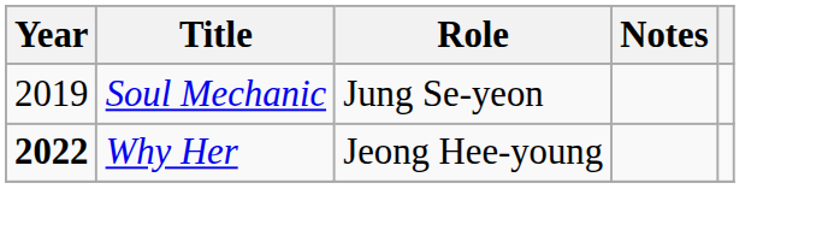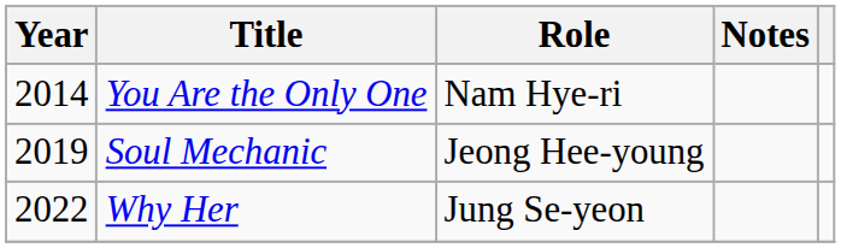 <table class="wikitable sortable plainrowheaders">
 <tr>
 <th scope="col">Year</th>
 <th scope="col">Title</th>
 <th scope="col">Role</th>
 <th scope="col">Notes</th>
 <th scope="col" class="unsortable"></th>
 </tr>
 <tr>
-<td>2019</td>
-<td><em><a href='#'>Soul Mechanic</a></em></td>
-<td>Jung Se-yeon</td>
+<td>2014</td>
+<td><em><a href='#'>You Are the Only One</a></em></td>
+<td>Nam Hye-ri</td>
 <td></td>
 <td></td>
 </tr>
 <tr>
-<td><strong>2022</strong></td>
+<td>2019</td>
+<td><em><a href='#'>Soul Mechanic</a></em></td>
+<td>Jeong Hee-young</td>
+<td></td>
+<td></td>
+</tr>
+<tr>
+<td>2022</td>
 <td><em><a href='#'>Why Her</a></em></td>
-<td>Jeong Hee-young</td>
+<td>Jung Se-yeon</td>
 <td></td>
 <td></td>
 </tr>
 <tr>
 </tr>
 </table>
